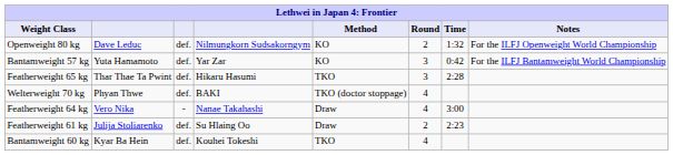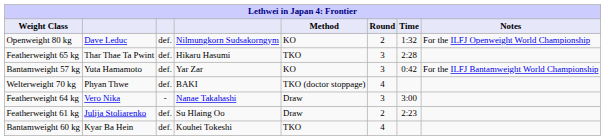 <table class="wikitable" style="font-size: 80%;">
 <tr>
 <th colspan="8" style="background-color: #ccf; color: #000080; text-align: center;"><strong>Lethwei in Japan 4: Frontier</strong></th>
 </tr>
 <tr>
 <th colspan="1" style="background-color: #E6E8FA; color: #000000; text-align: center;">Weight Class</th>
 <th colspan="1" style="background-color: #E6E8FA; color: #000000; text-align: center;"></th>
 <th colspan="1" style="background-color: #E6E8FA; color: #000000; text-align: center;"></th>
 <th colspan="1" style="background-color: #E6E8FA; color: #000000; text-align: center;"></th>
 <th colspan="1" style="background-color: #E6E8FA; color: #000000; text-align: center;">Method</th>
 <th colspan="1" style="background-color: #E6E8FA; color: #000000; text-align: center;">Round</th>
 <th colspan="1" style="background-color: #E6E8FA; color: #000000; text-align: center;">Time</th>
 <th colspan="1" style="background-color: #E6E8FA; color: #000000; text-align: center;">Notes</th>
 </tr>
 <tr>
 <td>Openweight 80 kg</td>
 <td> <a href='#'>Dave Leduc</a></td>
 <td align=center>def.</td>
 <td> <a href='#'>Nilmungkorn Sudsakorngym</a></td>
 <td>KO</td>
 <td align=center>2</td>
 <td align=center>1:32</td>
 <td>For the <a href='#'>ILFJ Openweight World Championship</a></td>
 </tr>
 <tr>
+<td>Featherweight 65 kg</td>
+<td> Thar Thae Ta Pwint</td>
+<td align=center>def.</td>
+<td> Hikaru Hasumi</td>
+<td>TKO</td>
+<td align=center>3</td>
+<td align=center>2:28</td>
+<td></td>
+</tr>
+<tr>
 <td>Bantamweight 57 kg</td>
 <td> Yuta Hamamoto</td>
 <td align=center>def.</td>
 <td> Yar Zar</td>
 <td>KO</td>
 <td align=center>3</td>
 <td align=center>0:42</td>
 <td>For the <a href='#'>ILFJ Bantamweight World Championship</a></td>
-</tr>
-<tr>
-<td>Featherweight 65 kg</td>
-<td> Thar Thae Ta Pwint</td>
-<td align=center>def.</td>
-<td> Hikaru Hasumi</td>
-<td>TKO</td>
-<td align=center>3</td>
-<td align=center>2:28</td>
-<td></td>
 </tr>
 <tr>
 <td>Welterweight 70 kg</td>
 <td> Phyan Thwe</td>
 <td align=center>def.</td>
 <td> BAKI</td>
 <td>TKO (doctor stoppage)</td>
 <td align=center>4</td>
 <td align=center></td>
 <td></td>
 </tr>
 <tr>
 <td>Featherweight 64 kg</td>
 <td> <a href='#'>Vero Nika</a></td>
 <td align=center>-</td>
 <td> <a href='#'>Nanae Takahashi</a></td>
 <td>Draw</td>
-<td align=center>4</td>
+<td align=center>3</td>
 <td align=center>3:00</td>
 <td></td>
 </tr>
 <tr>
 <td>Featherweight 61 kg</td>
 <td> <a href='#'>Julija Stoliarenko</a></td>
 <td align=center>def.</td>
 <td> Su Hlaing Oo</td>
 <td>Draw</td>
 <td align=center>2</td>
 <td align=center>2:23</td>
 <td></td>
 </tr>
 <tr>
 <td>Bantamweight 60 kg</td>
 <td> Kyar Ba Hein</td>
 <td align=center>def.</td>
 <td> Kouhei Tokeshi</td>
 <td>TKO</td>
 <td align=center>4</td>
 <td align=center></td>
 <td></td>
 </tr>
 </table>
